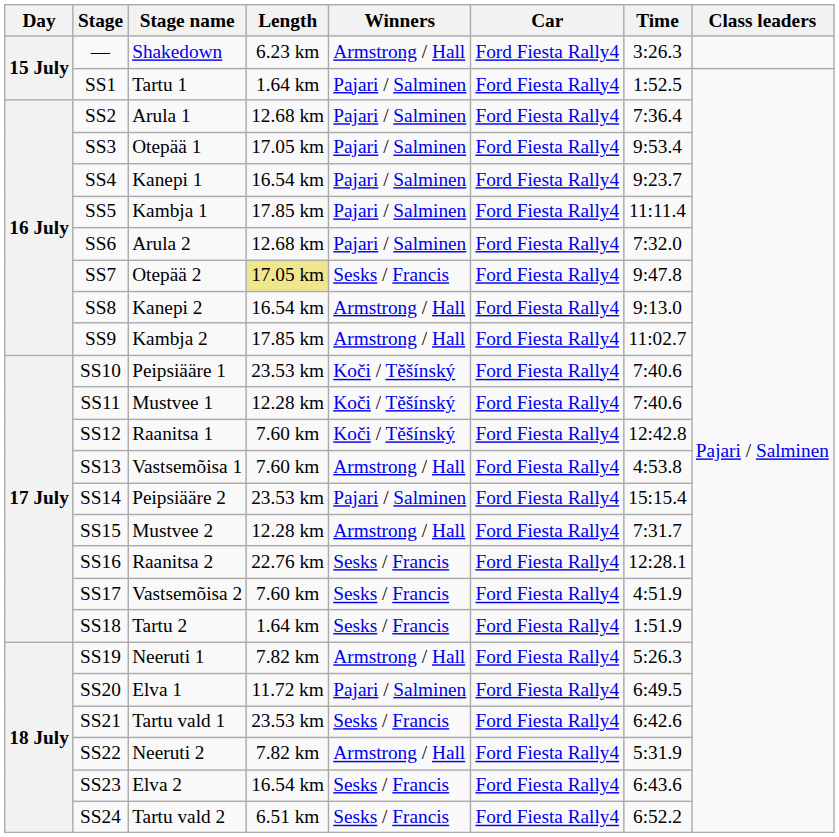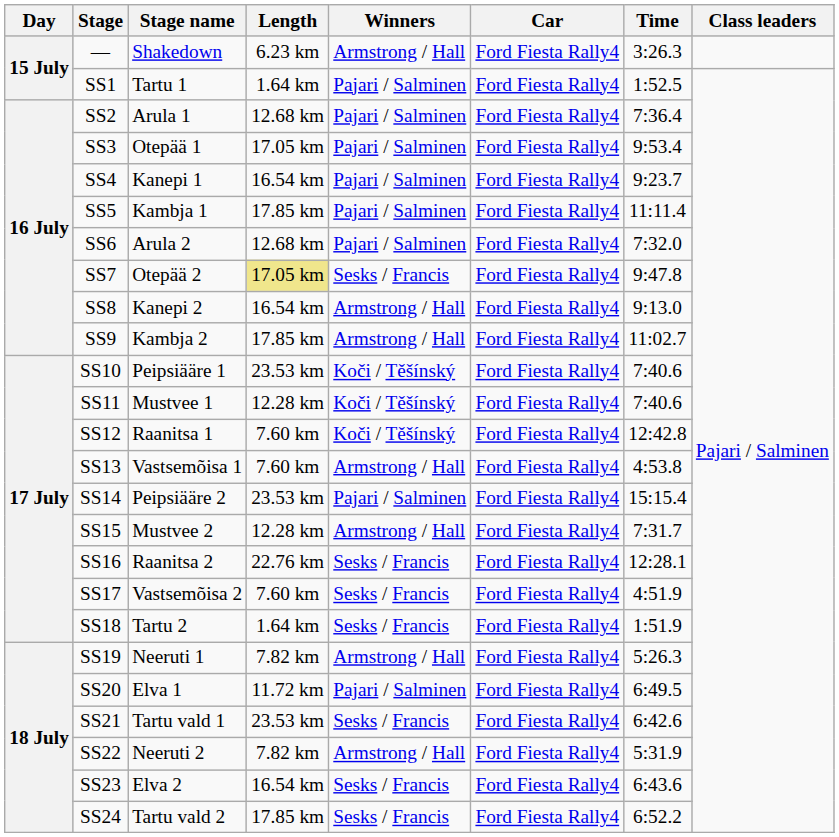 <table class="wikitable" style="font-size: 85%;">
 <tr>
 <th>Day</th>
 <th>Stage</th>
 <th>Stage name</th>
 <th>Length</th>
 <th>Winners</th>
 <th>Car</th>
 <th>Time</th>
 <th>Class leaders</th>
 </tr>
 <tr>
 <th rowspan="2">15 July</th>
 <td align="center">—</td>
 <td><a href='#'>Shakedown</a></td>
 <td align="center">6.23 km</td>
 <td><a href='#'>Armstrong</a> / <a href='#'>Hall</a></td>
 <td><a href='#'>Ford Fiesta Rally4</a></td>
 <td align="center">3:26.3</td>
 <td></td>
 </tr>
 <tr>
 <td align="center">SS1</td>
 <td>Tartu 1</td>
 <td align="center">1.64 km</td>
 <td><a href='#'>Pajari</a> / <a href='#'>Salminen</a></td>
 <td><a href='#'>Ford Fiesta Rally4</a></td>
 <td align="center">1:52.5</td>
 <td rowspan="24"><a href='#'>Pajari</a> / <a href='#'>Salminen</a></td>
 </tr>
 <tr>
 <th rowspan="8">16 July</th>
 <td align="center">SS2</td>
 <td>Arula 1</td>
 <td align="center">12.68 km</td>
 <td><a href='#'>Pajari</a> / <a href='#'>Salminen</a></td>
 <td><a href='#'>Ford Fiesta Rally4</a></td>
 <td align="center">7:36.4</td>
 </tr>
 <tr>
 <td align="center">SS3</td>
 <td>Otepää 1</td>
 <td align="center">17.05 km</td>
 <td><a href='#'>Pajari</a> / <a href='#'>Salminen</a></td>
 <td><a href='#'>Ford Fiesta Rally4</a></td>
 <td align="center">9:53.4</td>
 </tr>
 <tr>
 <td align="center">SS4</td>
 <td>Kanepi 1</td>
 <td align="center">16.54 km</td>
 <td><a href='#'>Pajari</a> / <a href='#'>Salminen</a></td>
 <td><a href='#'>Ford Fiesta Rally4</a></td>
 <td align="center">9:23.7</td>
 </tr>
 <tr>
 <td align="center">SS5</td>
 <td>Kambja 1</td>
 <td align="center">17.85 km</td>
 <td><a href='#'>Pajari</a> / <a href='#'>Salminen</a></td>
 <td><a href='#'>Ford Fiesta Rally4</a></td>
 <td align="center">11:11.4</td>
 </tr>
 <tr>
 <td align="center">SS6</td>
 <td>Arula 2</td>
 <td align="center">12.68 km</td>
 <td><a href='#'>Pajari</a> / <a href='#'>Salminen</a></td>
 <td><a href='#'>Ford Fiesta Rally4</a></td>
 <td align="center">7:32.0</td>
 </tr>
 <tr>
 <td align="center">SS7</td>
 <td>Otepää 2</td>
 <td align="center" style="background: khaki;">17.05 km</td>
 <td><a href='#'>Sesks</a> / <a href='#'>Francis</a></td>
 <td><a href='#'>Ford Fiesta Rally4</a></td>
 <td align="center">9:47.8</td>
 </tr>
 <tr>
 <td align="center">SS8</td>
 <td>Kanepi 2</td>
 <td align="center">16.54 km</td>
 <td><a href='#'>Armstrong</a> / <a href='#'>Hall</a></td>
 <td><a href='#'>Ford Fiesta Rally4</a></td>
 <td align="center">9:13.0</td>
 </tr>
 <tr>
 <td align="center">SS9</td>
 <td>Kambja 2</td>
 <td align="center">17.85 km</td>
 <td><a href='#'>Armstrong</a> / <a href='#'>Hall</a></td>
 <td><a href='#'>Ford Fiesta Rally4</a></td>
 <td align="center">11:02.7</td>
 </tr>
 <tr>
 <th rowspan="9">17 July</th>
 <td align="center">SS10</td>
 <td>Peipsiääre 1</td>
 <td align="center">23.53 km</td>
 <td><a href='#'>Koči</a> / <a href='#'>Těšínský</a></td>
 <td><a href='#'>Ford Fiesta Rally4</a></td>
 <td align="center">7:40.6</td>
 </tr>
 <tr>
 <td align="center">SS11</td>
 <td>Mustvee 1</td>
 <td align="center">12.28 km</td>
 <td><a href='#'>Koči</a> / <a href='#'>Těšínský</a></td>
 <td><a href='#'>Ford Fiesta Rally4</a></td>
 <td align="center">7:40.6</td>
 </tr>
 <tr>
 <td align="center">SS12</td>
 <td>Raanitsa 1</td>
 <td align="center">7.60 km</td>
 <td><a href='#'>Koči</a> / <a href='#'>Těšínský</a></td>
 <td><a href='#'>Ford Fiesta Rally4</a></td>
 <td align="center">12:42.8</td>
 </tr>
 <tr>
 <td align="center">SS13</td>
 <td>Vastsemõisa 1</td>
 <td align="center">7.60 km</td>
 <td><a href='#'>Armstrong</a> / <a href='#'>Hall</a></td>
 <td><a href='#'>Ford Fiesta Rally4</a></td>
 <td align="center">4:53.8</td>
 </tr>
 <tr>
 <td align="center">SS14</td>
 <td>Peipsiääre 2</td>
 <td align="center">23.53 km</td>
 <td><a href='#'>Pajari</a> / <a href='#'>Salminen</a></td>
 <td><a href='#'>Ford Fiesta Rally4</a></td>
 <td align="center">15:15.4</td>
 </tr>
 <tr>
 <td align="center">SS15</td>
 <td>Mustvee 2</td>
 <td align="center">12.28 km</td>
 <td><a href='#'>Armstrong</a> / <a href='#'>Hall</a></td>
 <td><a href='#'>Ford Fiesta Rally4</a></td>
 <td align="center">7:31.7</td>
 </tr>
 <tr>
 <td align="center">SS16</td>
 <td>Raanitsa 2</td>
 <td align="center">22.76 km</td>
 <td><a href='#'>Sesks</a> / <a href='#'>Francis</a></td>
 <td><a href='#'>Ford Fiesta Rally4</a></td>
 <td align="center">12:28.1</td>
 </tr>
 <tr>
 <td align="center">SS17</td>
 <td>Vastsemõisa 2</td>
 <td align="center">7.60 km</td>
 <td><a href='#'>Sesks</a> / <a href='#'>Francis</a></td>
 <td><a href='#'>Ford Fiesta Rally4</a></td>
 <td align="center">4:51.9</td>
 </tr>
 <tr>
 <td align="center">SS18</td>
 <td>Tartu 2</td>
 <td align="center">1.64 km</td>
 <td><a href='#'>Sesks</a> / <a href='#'>Francis</a></td>
 <td><a href='#'>Ford Fiesta Rally4</a></td>
 <td align="center">1:51.9</td>
 </tr>
 <tr>
 <th rowspan="6">18 July</th>
 <td align="center">SS19</td>
 <td>Neeruti 1</td>
 <td align="center">7.82 km</td>
 <td><a href='#'>Armstrong</a> / <a href='#'>Hall</a></td>
 <td><a href='#'>Ford Fiesta Rally4</a></td>
 <td align="center">5:26.3</td>
 </tr>
 <tr>
 <td align="center">SS20</td>
 <td>Elva 1</td>
 <td align="center">11.72 km</td>
 <td><a href='#'>Pajari</a> / <a href='#'>Salminen</a></td>
 <td><a href='#'>Ford Fiesta Rally4</a></td>
 <td align="center">6:49.5</td>
 </tr>
 <tr>
 <td align="center">SS21</td>
 <td>Tartu vald 1</td>
 <td align="center">23.53 km</td>
 <td><a href='#'>Sesks</a> / <a href='#'>Francis</a></td>
 <td><a href='#'>Ford Fiesta Rally4</a></td>
 <td align="center">6:42.6</td>
 </tr>
 <tr>
 <td align="center">SS22</td>
 <td>Neeruti 2</td>
 <td align="center">7.82 km</td>
 <td><a href='#'>Armstrong</a> / <a href='#'>Hall</a></td>
 <td><a href='#'>Ford Fiesta Rally4</a></td>
 <td align="center">5:31.9</td>
 </tr>
 <tr>
 <td align="center">SS23</td>
 <td>Elva 2</td>
 <td align="center">16.54 km</td>
 <td><a href='#'>Sesks</a> / <a href='#'>Francis</a></td>
 <td><a href='#'>Ford Fiesta Rally4</a></td>
 <td align="center">6:43.6</td>
 </tr>
 <tr>
 <td align="center">SS24</td>
 <td>Tartu vald 2</td>
-<td align="center">6.51 km</td>
+<td align="center">17.85 km</td>
 <td><a href='#'>Sesks</a> / <a href='#'>Francis</a></td>
 <td><a href='#'>Ford Fiesta Rally4</a></td>
 <td align="center">6:52.2</td>
 </tr>
 <tr>
 </tr>
 </table>
